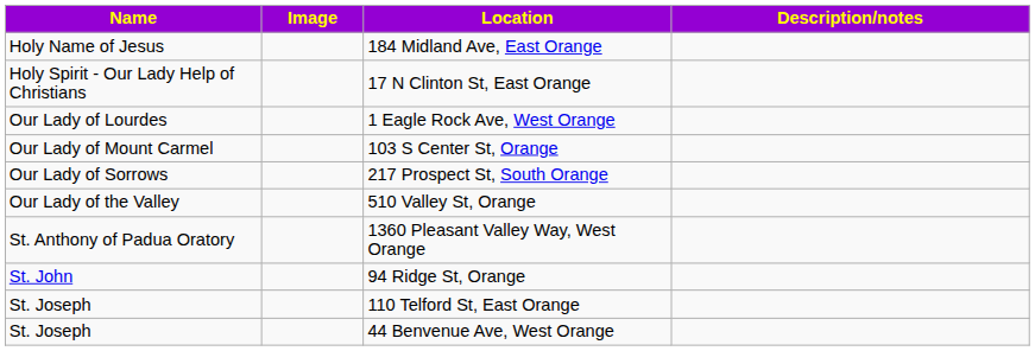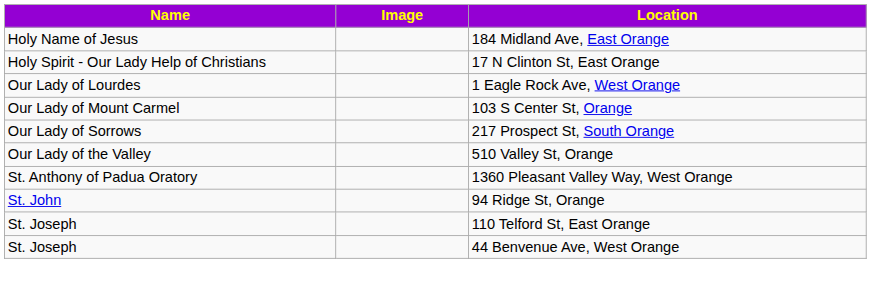 <table class="wikitable sortable" style="width:75%">
 <tr>
 <th style="background:darkviolet; color:yellow;" width="25%"><strong>Name</strong></th>
 <th style="background:darkviolet; color:yellow;" width="10%"><strong>Image</strong></th>
 <th style="background:darkviolet; color:yellow;" width="30%"><strong>Location</strong></th>
-<th style="background:darkviolet; color:yellow;" width="35%"><strong>Description/notes</strong></th>
 </tr>
 <tr>
 <td>Holy Name of Jesus</td>
 <td></td>
 <td>184 Midland Ave, <a href='#'>East Orange</a></td>
-<td></td>
 </tr>
 <tr>
 <td>Holy Spirit - Our Lady Help of Christians</td>
 <td></td>
 <td>17 N Clinton St, East Orange</td>
-<td></td>
 </tr>
 <tr>
 <td>Our Lady of Lourdes</td>
 <td></td>
 <td>1 Eagle Rock Ave, <a href='#'>West Orange</a></td>
-<td></td>
 </tr>
 <tr>
 <td>Our Lady of Mount Carmel</td>
 <td></td>
 <td>103 S Center St, <a href='#'>Orange</a></td>
-<td></td>
 </tr>
 <tr>
 <td>Our Lady of Sorrows</td>
 <td></td>
 <td>217 Prospect St, <a href='#'>South Orange</a></td>
-<td></td>
 </tr>
 <tr>
 <td>Our Lady of the Valley</td>
 <td></td>
 <td>510 Valley St, Orange</td>
-<td></td>
 </tr>
 <tr>
 <td>St. Anthony of Padua Oratory</td>
 <td></td>
 <td>1360 Pleasant Valley Way, West Orange</td>
-<td></td>
 </tr>
 <tr>
 <td><a href='#'>St. John</a></td>
 <td></td>
 <td>94 Ridge St, Orange</td>
-<td></td>
 </tr>
 <tr>
 <td>St. Joseph</td>
 <td></td>
 <td>110 Telford St, East Orange</td>
-<td></td>
 </tr>
 <tr>
 <td>St. Joseph</td>
 <td></td>
 <td>44 Benvenue Ave, West Orange</td>
-<td></td>
 </tr>
 </table>
